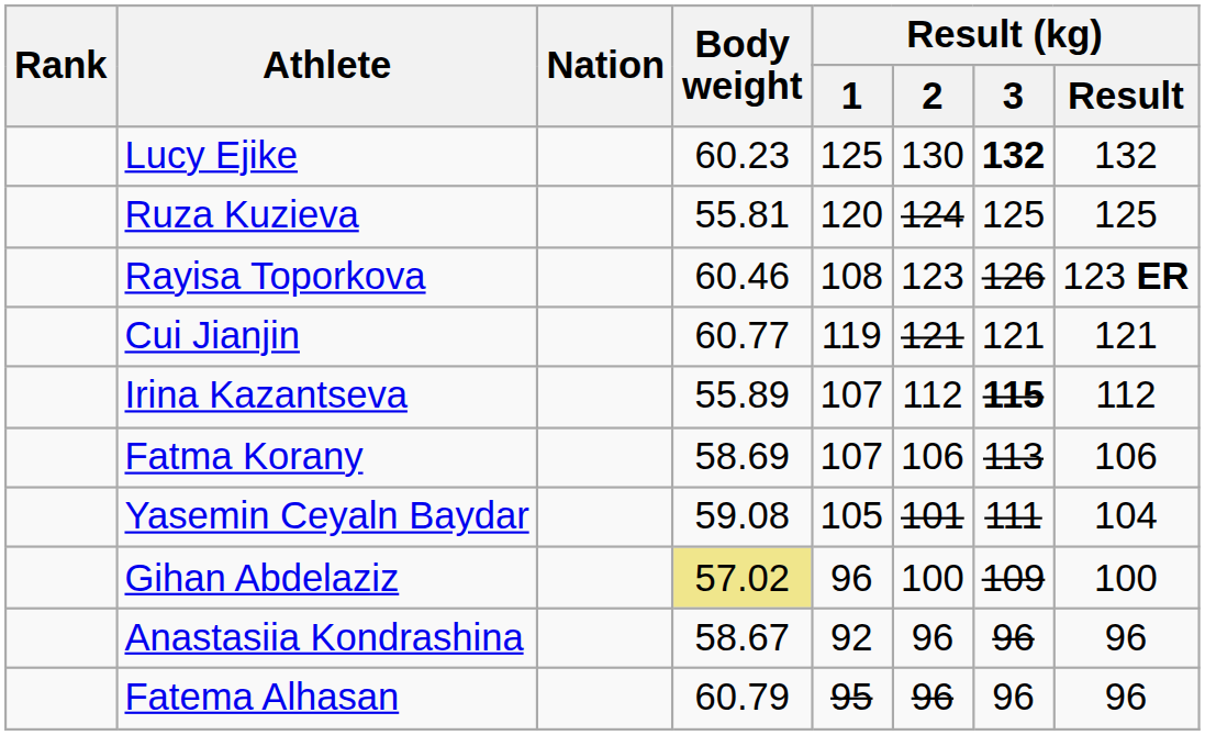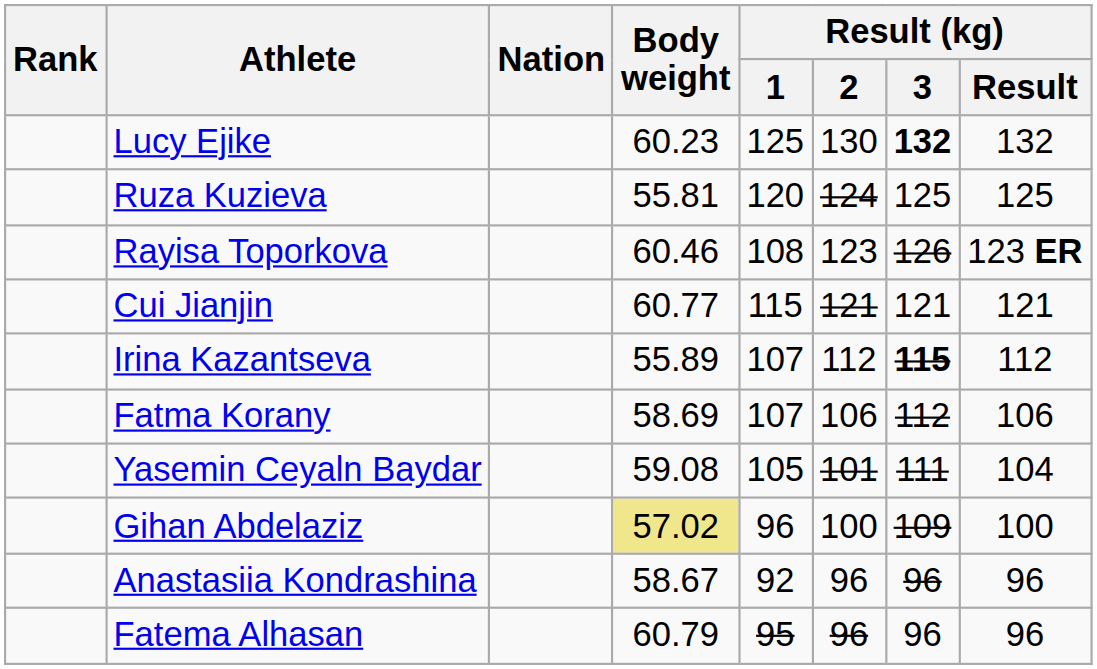 <table class="wikitable sortable" style="text-align:center;">
 <tr>
 <th rowspan=2>Rank</th>
 <th rowspan=2>Athlete</th>
 <th rowspan=2>Nation</th>
 <th rowspan=2>Body<br>weight</th>
 <th colspan=4>Result (kg)</th>
 </tr>
 <tr>
 <th>1</th>
 <th>2</th>
 <th>3</th>
 <th>Result</th>
 </tr>
 <tr>
 <td></td>
 <td align=left><a href='#'>Lucy Ejike</a></td>
 <td align=left></td>
 <td>60.23</td>
 <td>125</td>
 <td>130</td>
 <td><strong>132</strong></td>
 <td>132</td>
 </tr>
 <tr>
 <td></td>
 <td align=left><a href='#'>Ruza Kuzieva</a></td>
 <td align=left></td>
 <td>55.81</td>
 <td>120</td>
 <td><s>124</s></td>
 <td>125</td>
 <td>125</td>
 </tr>
 <tr>
 <td></td>
 <td align=left><a href='#'>Rayisa Toporkova</a></td>
 <td align=left></td>
 <td>60.46</td>
 <td>108</td>
 <td>123</td>
 <td><s>126</s></td>
 <td>123 <strong>ER</strong></td>
 </tr>
 <tr>
 <td></td>
 <td align=left><a href='#'>Cui Jianjin</a></td>
 <td align=left></td>
 <td>60.77</td>
-<td>119</td>
+<td>115</td>
 <td><s>121</s></td>
 <td>121</td>
 <td>121</td>
 </tr>
 <tr>
 <td></td>
 <td align=left><a href='#'>Irina Kazantseva</a></td>
 <td align=left></td>
 <td>55.89</td>
 <td>107</td>
 <td>112</td>
 <td><strong><s>115</s></strong></td>
 <td>112</td>
 </tr>
 <tr>
 <td></td>
 <td align=left><a href='#'>Fatma Korany</a></td>
 <td align=left></td>
 <td>58.69</td>
 <td>107</td>
 <td>106</td>
-<td><s>113</s></td>
+<td><s>112</s></td>
 <td>106</td>
 </tr>
 <tr>
 <td></td>
 <td align=left><a href='#'>Yasemin Ceyaln Baydar</a></td>
 <td align=left></td>
 <td>59.08</td>
 <td>105</td>
 <td><s>101</s></td>
 <td><s>111</s></td>
 <td>104</td>
 </tr>
 <tr>
 <td></td>
 <td align=left><a href='#'>Gihan Abdelaziz</a></td>
 <td align=left></td>
 <td style="background: khaki;">57.02</td>
 <td>96</td>
 <td>100</td>
 <td><s>109</s></td>
 <td>100</td>
 </tr>
 <tr>
 <td></td>
 <td align=left><a href='#'>Anastasiia Kondrashina</a></td>
 <td align=left></td>
 <td>58.67</td>
 <td>92</td>
 <td>96</td>
 <td><s>96</s></td>
 <td>96</td>
 </tr>
 <tr>
 <td></td>
 <td align=left><a href='#'>Fatema Alhasan</a></td>
 <td align=left></td>
 <td>60.79</td>
 <td><s>95</s></td>
 <td><s>96</s></td>
 <td>96</td>
 <td>96</td>
 </tr>
 </table>
